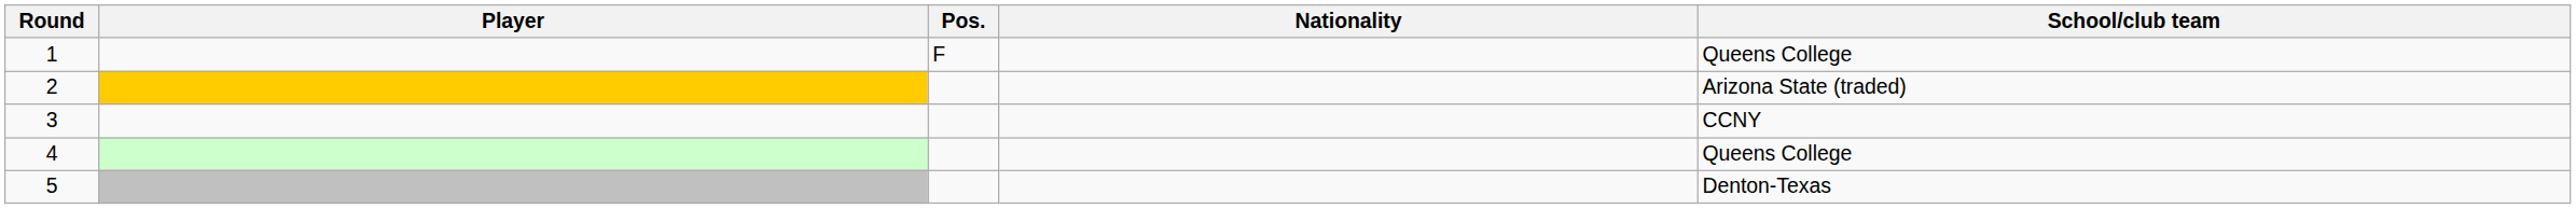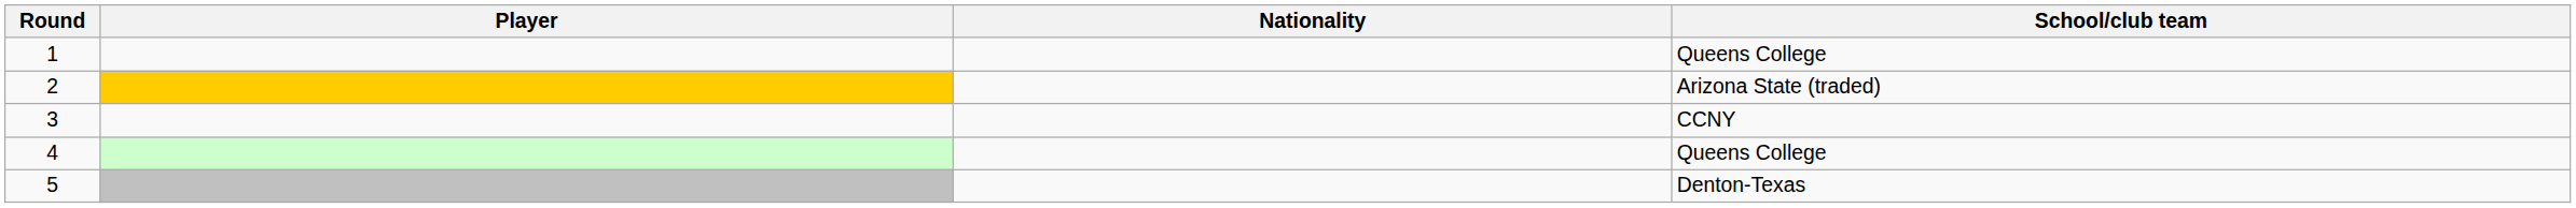 <table class="wikitable sortable">
 <tr>
 <th width="1%">Round</th>
 <th width="19%">Player</th>
-<th width="1%">Pos.</th>
 <th width="16%">Nationality</th>
 <th width="20%">School/club team</th>
 </tr>
 <tr>
 <td align=center>1</td>
 <td></td>
-<td>F</td>
 <td></td>
 <td>Queens College</td>
 </tr>
 <tr>
 <td align=center>2</td>
 <td bgcolor="#FFCC00"></td>
 <td></td>
-<td></td>
 <td>Arizona State (traded)</td>
 </tr>
 <tr>
 <td align=center>3</td>
-<td></td>
 <td></td>
 <td></td>
 <td>CCNY</td>
 </tr>
 <tr>
 <td align=center>4</td>
 <td bgcolor="#CCFFCC"></td>
 <td></td>
-<td></td>
 <td>Queens College</td>
 </tr>
 <tr>
 <td align=center>5</td>
 <td bgcolor="#C0C0C0"></td>
 <td></td>
-<td></td>
 <td>Denton-Texas</td>
 </tr>
 </table>
